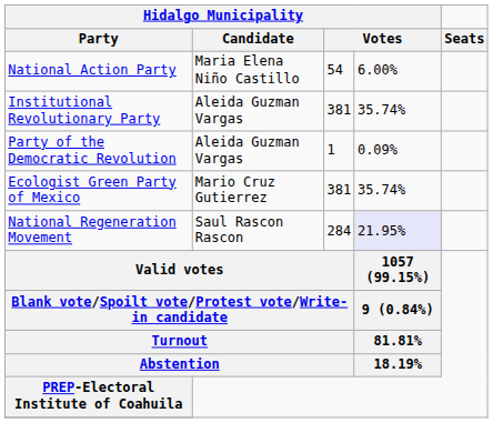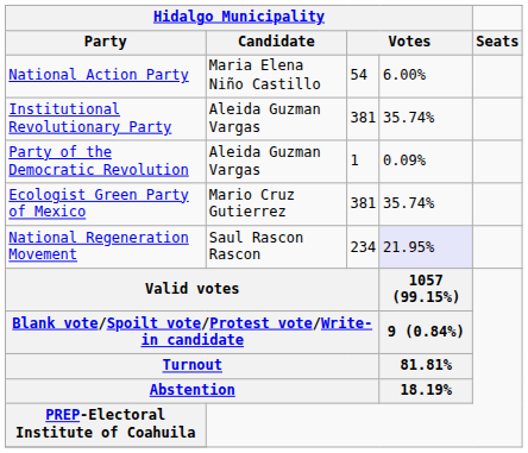 <table class="wikitable collapsible collapsed" style="font-size:95%; width:72%; line-height:126%; margin-bottom:0">
 <tr>
 <th Colspan = 4><strong><a href='#'>Hidalgo Municipality</a></strong></th>
 </tr>
 <tr style="background:#efefef;">
 <th Colspan = 1><strong>Party</strong></th>
 <th Colspan = 1><strong>Candidate</strong></th>
 <th Colspan = 2><strong>Votes</strong></th>
 <th Colspan = 1><strong>Seats</strong></th>
 </tr>
 <tr>
 <td> <a href='#'>National Action Party</a></td>
 <td>Maria Elena Niño Castillo</td>
 <td>54</td>
 <td>6.00%</td>
 <td></td>
 </tr>
 <tr>
 <td> <a href='#'>Institutional Revolutionary Party</a></td>
 <td>Aleida Guzman Vargas</td>
 <td>381</td>
 <td>35.74%</td>
 <td></td>
 </tr>
 <tr>
 <td> <a href='#'>Party of the Democratic Revolution</a></td>
 <td>Aleida Guzman Vargas</td>
 <td>1</td>
 <td>0.09%</td>
 <td></td>
 </tr>
 <tr>
 <td> <a href='#'>Ecologist Green Party of Mexico</a></td>
 <td>Mario Cruz Gutierrez</td>
 <td>381</td>
 <td>35.74%</td>
 <td></td>
 </tr>
 <tr>
 <td> <a href='#'>National Regeneration Movement</a></td>
 <td>Saul Rascon Rascon</td>
-<td>284</td>
+<td>234</td>
 <td style="background: lavender;">21.95%</td>
 <td></td>
 </tr>
 <tr>
 <th Colspan = 3><strong>Valid votes</strong></th>
 <th>1057 (99.15%)</th>
 </tr>
 <tr>
 <th Colspan = 3><strong><a href='#'>Blank vote</a>/<a href='#'>Spoilt vote</a>/<a href='#'>Protest vote</a>/<a href='#'>Write-in candidate</a></strong></th>
 <th>9 (0.84%)</th>
 </tr>
 <tr>
 <th Colspan = 3><strong><a href='#'>Turnout</a></strong></th>
 <th>81.81%</th>
 </tr>
 <tr>
 <th Colspan = 3><strong><a href='#'>Abstention</a></strong></th>
 <th>18.19%</th>
 </tr>
 <tr>
 <th Colspan =><a href='#'>PREP</a>-Electoral Institute of Coahuila </th>
 </tr>
 <tr>
 </tr>
 </table>
